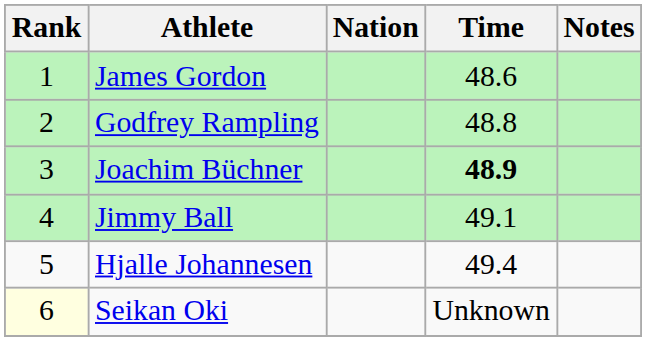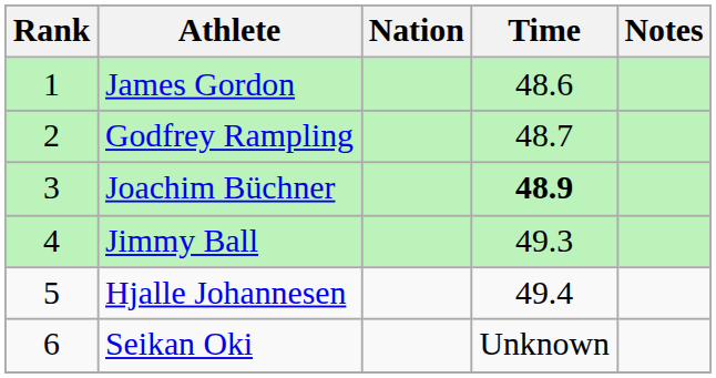 <table class="wikitable sortable" style="text-align:center">
 <tr>
 <th>Rank</th>
 <th>Athlete</th>
 <th>Nation</th>
 <th>Time</th>
 <th>Notes</th>
 </tr>
 <tr bgcolor=bbf3bb>
 <td>1</td>
 <td align=left><a href='#'>James Gordon</a></td>
 <td align=left></td>
 <td>48.6</td>
 <td></td>
 </tr>
 <tr bgcolor=bbf3bb>
 <td>2</td>
 <td align=left><a href='#'>Godfrey Rampling</a></td>
 <td align=left></td>
-<td>48.8</td>
+<td>48.7</td>
 <td></td>
 </tr>
 <tr bgcolor=bbf3bb>
 <td>3</td>
 <td align=left><a href='#'>Joachim Büchner</a></td>
 <td align=left></td>
 <td><strong>48.9</strong></td>
 <td></td>
 </tr>
 <tr bgcolor=bbf3bb>
 <td>4</td>
 <td align=left><a href='#'>Jimmy Ball</a></td>
 <td align=left></td>
-<td>49.1</td>
+<td>49.3</td>
 <td></td>
 </tr>
 <tr>
 <td>5</td>
 <td align=left><a href='#'>Hjalle Johannesen</a></td>
 <td align=left></td>
 <td>49.4</td>
 <td></td>
 </tr>
 <tr>
-<td style="background: lightyellow;">6</td>
+<td>6</td>
 <td align=left><a href='#'>Seikan Oki</a></td>
 <td align=left></td>
 <td>Unknown</td>
 <td></td>
 </tr>
 <tr>
 </tr>
 </table>
